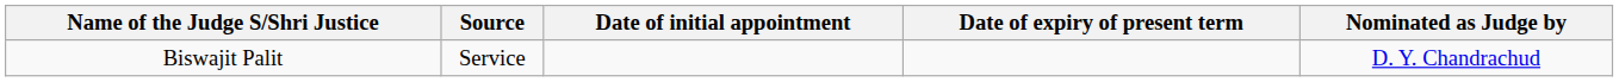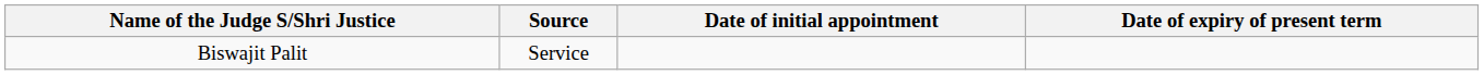 <table class="wikitable static-row-numbers static-row-header" style="text-align:center" width="92%">
 <tr>
 <th>Name of the Judge S/Shri Justice</th>
 <th>Source</th>
 <th>Date of initial appointment</th>
 <th>Date of expiry of present term</th>
-<th>Nominated as Judge by</th>
 </tr>
 <tr>
 <td>Biswajit Palit</td>
 <td>Service</td>
 <td></td>
 <td></td>
-<td><a href='#'>D. Y. Chandrachud</a></td>
 </tr>
 </table>
